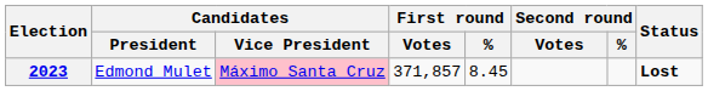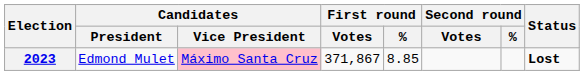 <table class="wikitable" text-align:center;">
 <tr>
 <th rowspan=2>Election</th>
 <th colspan=2>Candidates</th>
 <th colspan=2>First round</th>
 <th colspan=2>Second round</th>
 <th rowspan=2>Status</th>
 </tr>
 <tr>
 <th>President</th>
 <th>Vice President</th>
 <th>Votes</th>
 <th>%</th>
 <th>Votes</th>
 <th>%</th>
 </tr>
 <tr>
 <th><a href='#'>2023</a></th>
 <td><a href='#'>Edmond Mulet</a></td>
 <td style="background: pink;"><a href='#'>Máximo Santa Cruz</a></td>
-<td>371,857</td>
-<td>8.45</td>
+<td>371,867</td>
+<td>8.85</td>
 <td></td>
 <td></td>
 <td><strong>Lost</strong> </td>
 </tr>
 </table>
